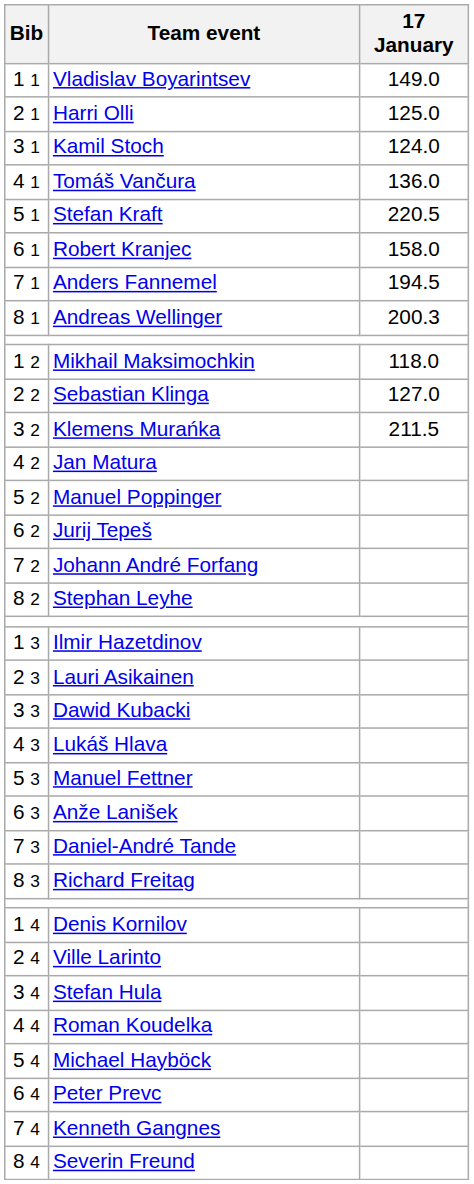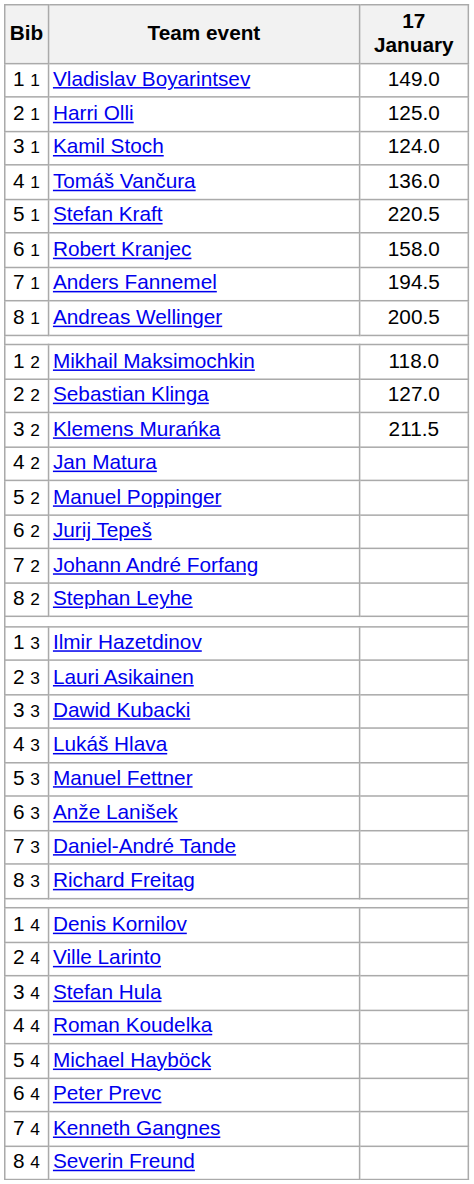 <table class="wikitable plainrowheaders" style="background:#fff; font-size:86%; line-height:16px; border:grey solid 1px; border-collapse:collapse;">
 <tr>
 <th>Bib</th>
 <th width=200>Team event</th>
 <th width=65>17 January</th>
 </tr>
 <tr align=center>
 <td>1 <small>1</small></td>
 <td align=left> <a href='#'>Vladislav Boyarintsev</a></td>
 <td>149.0</td>
 </tr>
 <tr align=center>
 <td>2 <small>1</small></td>
 <td align=left> <a href='#'>Harri Olli</a></td>
 <td>125.0</td>
 </tr>
 <tr align=center>
 <td>3 <small>1</small></td>
 <td align=left> <a href='#'>Kamil Stoch</a></td>
 <td>124.0</td>
 </tr>
 <tr align=center>
 <td>4 <small>1</small></td>
 <td align=left> <a href='#'>Tomáš Vančura</a></td>
 <td>136.0</td>
 </tr>
 <tr align=center>
 <td>5 <small>1</small></td>
 <td align=left> <a href='#'>Stefan Kraft</a></td>
 <td>220.5</td>
 </tr>
 <tr align=center>
 <td>6 <small>1</small></td>
 <td align=left> <a href='#'>Robert Kranjec</a></td>
 <td>158.0</td>
 </tr>
 <tr align=center>
 <td>7 <small>1</small></td>
 <td align=left> <a href='#'>Anders Fannemel</a></td>
 <td>194.5</td>
 </tr>
 <tr align=center>
 <td>8 <small>1</small></td>
 <td align=left> <a href='#'>Andreas Wellinger</a></td>
-<td>200.3</td>
+<td>200.5</td>
 </tr>
 <tr>
 <td colspan=3></td>
 </tr>
 <tr align=center>
 <td>1 <small>2</small></td>
 <td align=left> <a href='#'>Mikhail Maksimochkin</a></td>
 <td>118.0</td>
 </tr>
 <tr align=center>
 <td>2 <small>2</small></td>
 <td align=left> <a href='#'>Sebastian Klinga</a></td>
 <td>127.0</td>
 </tr>
 <tr align=center>
 <td>3 <small>2</small></td>
 <td align=left> <a href='#'>Klemens Murańka</a></td>
 <td>211.5</td>
 </tr>
 <tr align=center>
 <td>4 <small>2</small></td>
 <td align=left> <a href='#'>Jan Matura</a></td>
 <td></td>
 </tr>
 <tr align=center>
 <td>5 <small>2</small></td>
 <td align=left> <a href='#'>Manuel Poppinger</a></td>
 <td></td>
 </tr>
 <tr align=center>
 <td>6 <small>2</small></td>
 <td align=left> <a href='#'>Jurij Tepeš</a></td>
 <td></td>
 </tr>
 <tr align=center>
 <td>7 <small>2</small></td>
 <td align=left> <a href='#'>Johann André Forfang</a></td>
 <td></td>
 </tr>
 <tr align=center>
 <td>8 <small>2</small></td>
 <td align=left> <a href='#'>Stephan Leyhe</a></td>
 <td></td>
 </tr>
 <tr>
 <td colspan=3></td>
 </tr>
 <tr align=center>
 <td>1 <small>3</small></td>
 <td align=left> <a href='#'>Ilmir Hazetdinov</a></td>
 <td></td>
 </tr>
 <tr align=center>
 <td>2 <small>3</small></td>
 <td align=left> <a href='#'>Lauri Asikainen</a></td>
 <td></td>
 </tr>
 <tr align=center>
 <td>3 <small>3</small></td>
 <td align=left> <a href='#'>Dawid Kubacki</a></td>
 <td></td>
 </tr>
 <tr align=center>
 <td>4 <small>3</small></td>
 <td align=left> <a href='#'>Lukáš Hlava</a></td>
 <td></td>
 </tr>
 <tr align=center>
 <td>5 <small>3</small></td>
 <td align=left> <a href='#'>Manuel Fettner</a></td>
 <td></td>
 </tr>
 <tr align=center>
 <td>6 <small>3</small></td>
 <td align=left> <a href='#'>Anže Lanišek</a></td>
 <td></td>
 </tr>
 <tr align=center>
 <td>7 <small>3</small></td>
 <td align=left> <a href='#'>Daniel-André Tande</a></td>
 <td></td>
 </tr>
 <tr align=center>
 <td>8 <small>3</small></td>
 <td align=left> <a href='#'>Richard Freitag</a></td>
 <td></td>
 </tr>
 <tr>
 <td colspan=3></td>
 </tr>
 <tr align=center>
 <td>1 <small>4</small></td>
 <td align=left> <a href='#'>Denis Kornilov</a></td>
 <td></td>
 </tr>
 <tr align=center>
 <td>2 <small>4</small></td>
 <td align=left> <a href='#'>Ville Larinto</a></td>
 <td></td>
 </tr>
 <tr align=center>
 <td>3 <small>4</small></td>
 <td align=left> <a href='#'>Stefan Hula</a></td>
 <td></td>
 </tr>
 <tr align=center>
 <td>4 <small>4</small></td>
 <td align=left> <a href='#'>Roman Koudelka</a></td>
 <td></td>
 </tr>
 <tr align=center>
 <td>5 <small>4</small></td>
 <td align=left> <a href='#'>Michael Hayböck</a></td>
 <td></td>
 </tr>
 <tr align=center>
 <td>6 <small>4</small></td>
 <td align=left> <a href='#'>Peter Prevc</a></td>
 <td></td>
 </tr>
 <tr align=center>
 <td>7 <small>4</small></td>
 <td align=left> <a href='#'>Kenneth Gangnes</a></td>
 <td></td>
 </tr>
 <tr align=center>
 <td>8 <small>4</small></td>
 <td align=left> <a href='#'>Severin Freund</a></td>
 <td></td>
 </tr>
 </table>
